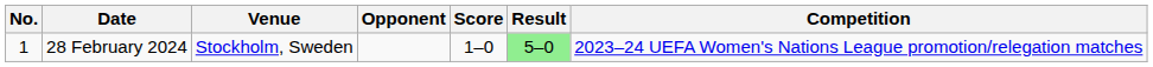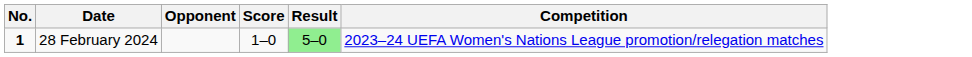 <table class="wikitable sortable">
 <tr>
 <th scope="col">No.</th>
 <th scope="col">Date</th>
-<th scope="col">Venue</th>
 <th scope="col">Opponent</th>
 <th scope="col">Score</th>
 <th scope="col">Result</th>
 <th scope="col">Competition</th>
 </tr>
 <tr>
-<td style="text-align:center">1</td>
+<td style="text-align:center"><strong>1</strong></td>
 <td>28 February 2024</td>
-<td><a href='#'>Stockholm</a>, Sweden</td>
 <td></td>
 <td style="text-align:center">1–0</td>
 <td style="background: lightgreen; text-align:center">5–0</td>
 <td><a href='#'>2023–24 UEFA Women's Nations League promotion/relegation matches</a></td>
 </tr>
 </table>
